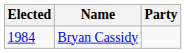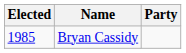 <table class="wikitable">
 <tr>
 <th>Elected</th>
 <th>Name</th>
 <th colspan=2>Party</th>
 </tr>
 <tr>
-<td><a href='#'>1984</a></td>
+<td><a href='#'>1985</a></td>
 <td><a href='#'>Bryan Cassidy</a></td>
 <td></td>
 </tr>
 </table>
